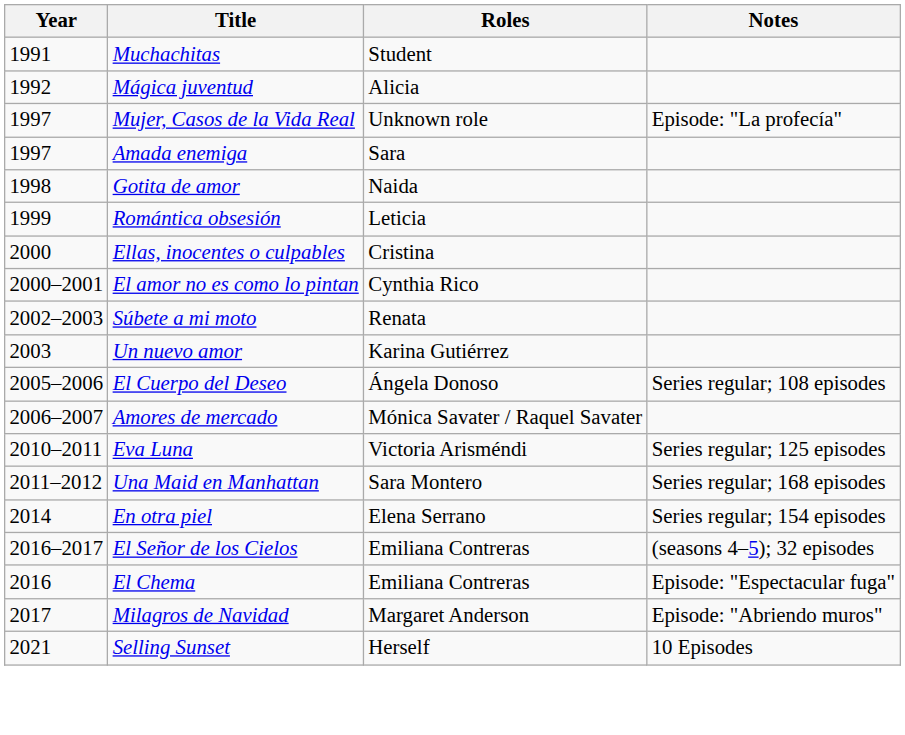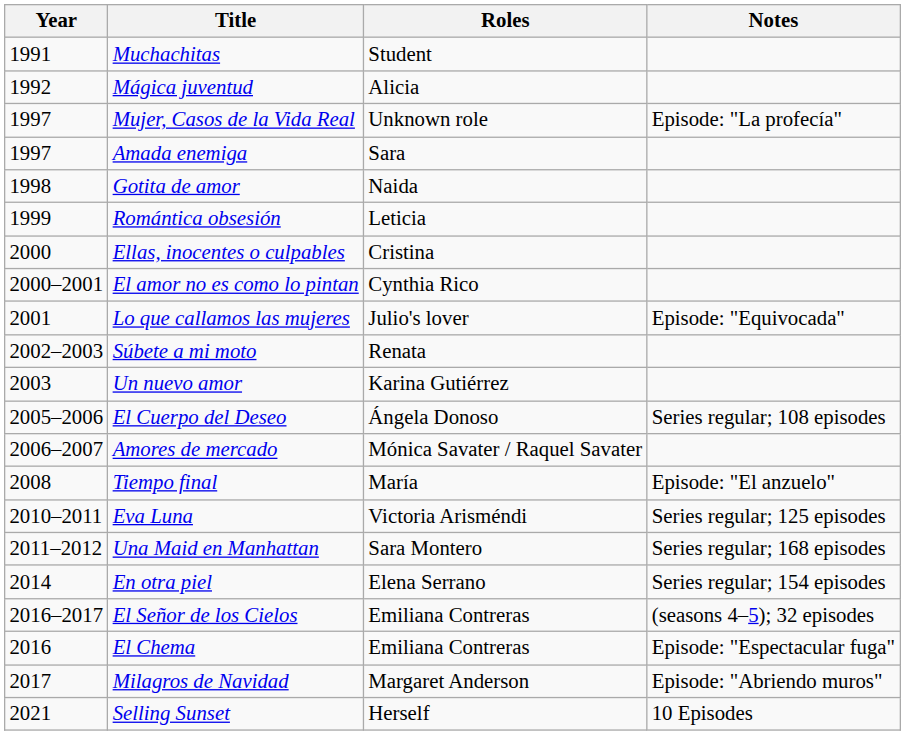 <table class="wikitable sortable">
 <tr>
 <th>Year</th>
 <th>Title</th>
 <th>Roles</th>
 <th>Notes</th>
 </tr>
 <tr>
 <td>1991</td>
 <td><em><a href='#'>Muchachitas</a></em></td>
 <td>Student</td>
 <td></td>
 </tr>
 <tr>
 <td>1992</td>
 <td><em><a href='#'>Mágica juventud</a></em></td>
 <td>Alicia</td>
 <td></td>
 </tr>
 <tr>
 <td>1997</td>
 <td><em><a href='#'>Mujer, Casos de la Vida Real</a></em></td>
 <td>Unknown role</td>
 <td>Episode: "La profecía"</td>
 </tr>
 <tr>
 <td>1997</td>
 <td><em><a href='#'>Amada enemiga</a></em></td>
 <td>Sara</td>
 <td></td>
 </tr>
 <tr>
 <td>1998</td>
 <td><em><a href='#'>Gotita de amor</a></em></td>
 <td>Naida</td>
 <td></td>
 </tr>
 <tr>
 <td>1999</td>
 <td><em><a href='#'>Romántica obsesión</a></em></td>
 <td>Leticia</td>
 <td></td>
 </tr>
 <tr>
 <td>2000</td>
 <td><em><a href='#'>Ellas, inocentes o culpables</a></em></td>
 <td>Cristina</td>
 <td></td>
 </tr>
 <tr>
 <td>2000–2001</td>
 <td><em><a href='#'>El amor no es como lo pintan</a></em></td>
 <td>Cynthia Rico</td>
 <td></td>
 </tr>
 <tr>
+<td>2001</td>
+<td><em><a href='#'>Lo que callamos las mujeres</a></em></td>
+<td>Julio's lover</td>
+<td>Episode: "Equivocada"</td>
+</tr>
+<tr>
 <td>2002–2003</td>
 <td><em><a href='#'>Súbete a mi moto</a></em></td>
 <td>Renata</td>
 <td></td>
 </tr>
 <tr>
 <td>2003</td>
 <td><em><a href='#'>Un nuevo amor</a></em></td>
 <td>Karina Gutiérrez</td>
 <td></td>
 </tr>
 <tr>
 <td>2005–2006</td>
 <td><em><a href='#'>El Cuerpo del Deseo</a></em></td>
 <td>Ángela Donoso</td>
 <td>Series regular; 108 episodes</td>
 </tr>
 <tr>
 <td>2006–2007</td>
 <td><em><a href='#'>Amores de mercado</a></em></td>
 <td>Mónica Savater / Raquel Savater</td>
 <td></td>
+</tr>
+<tr>
+<td>2008</td>
+<td><em><a href='#'>Tiempo final</a></em></td>
+<td>María</td>
+<td>Episode: "El anzuelo"</td>
 </tr>
 <tr>
 <td>2010–2011</td>
 <td><em><a href='#'>Eva Luna</a></em></td>
 <td>Victoria Arisméndi</td>
 <td>Series regular; 125 episodes</td>
 </tr>
 <tr>
 <td>2011–2012</td>
 <td><em><a href='#'>Una Maid en Manhattan</a></em></td>
 <td>Sara Montero</td>
 <td>Series regular; 168 episodes</td>
 </tr>
 <tr>
 <td>2014</td>
 <td><em><a href='#'>En otra piel</a></em></td>
 <td>Elena Serrano</td>
 <td>Series regular; 154 episodes</td>
 </tr>
 <tr>
 <td>2016–2017</td>
 <td><em><a href='#'>El Señor de los Cielos</a></em></td>
 <td>Emiliana Contreras</td>
 <td>(seasons 4–<a href='#'>5</a>); 32 episodes</td>
 </tr>
 <tr>
 <td>2016</td>
 <td><em><a href='#'>El Chema</a></em></td>
 <td>Emiliana Contreras</td>
 <td>Episode: "Espectacular fuga"</td>
 </tr>
 <tr>
 <td>2017</td>
 <td><em><a href='#'>Milagros de Navidad</a></em></td>
 <td>Margaret Anderson</td>
 <td>Episode: "Abriendo muros"</td>
 </tr>
 <tr>
 <td>2021</td>
 <td><em><a href='#'>Selling Sunset</a></em></td>
 <td>Herself</td>
 <td>10 Episodes</td>
 </tr>
 </table>
